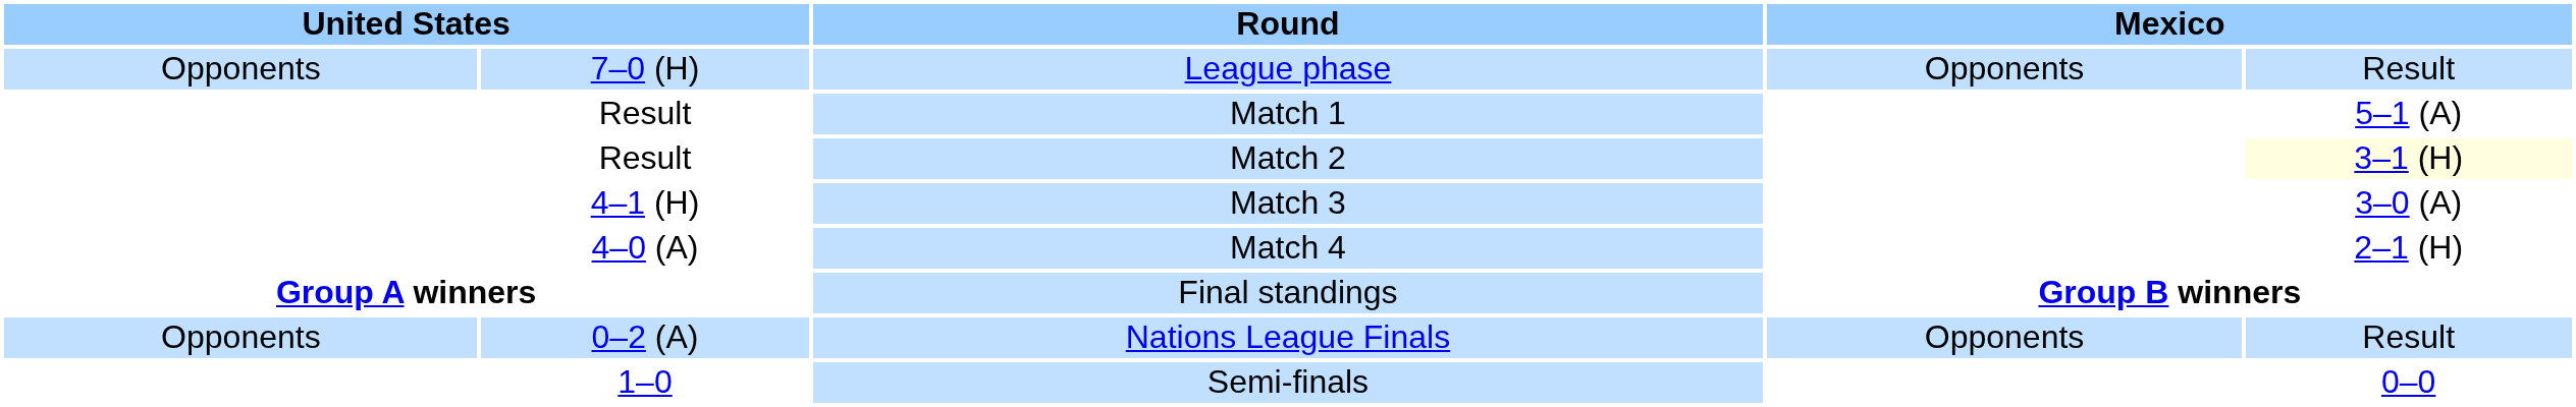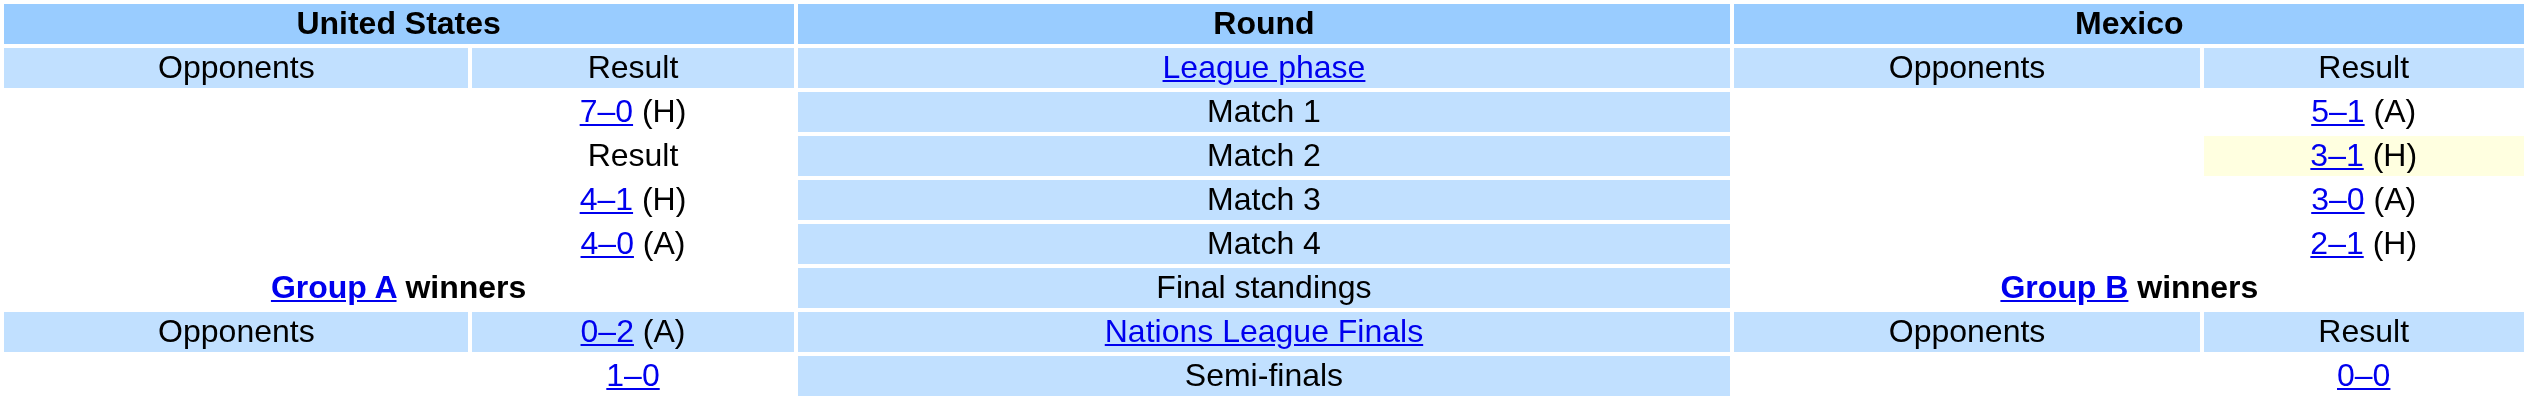 <table style="width:100%; text-align:center;">
 <tr style="vertical-align:top; background:#99CCFF;">
 <th colspan="2">United States</th>
 <th>Round</th>
 <th colspan="2">Mexico</th>
 </tr>
 <tr style="vertical-align:top; background:#C1E0FF;">
 <td>Opponents</td>
-<td><a href='#'>7–0</a> (H)</td>
+<td>Result</td>
 <td><a href='#'>League phase</a></td>
 <td>Opponents</td>
 <td>Result</td>
 </tr>
 <tr>
 <td style="text-align:left"></td>
-<td>Result</td>
+<td><a href='#'>7–0</a> (H)</td>
 <td style="background:#C1E0FF">Match 1</td>
 <td style="text-align:left"></td>
 <td><a href='#'>5–1</a> (A)</td>
 </tr>
 <tr>
 <td style="text-align:left"></td>
 <td>Result</td>
 <td style="background:#C1E0FF">Match 2</td>
 <td style="text-align:left"></td>
 <td style="background: lightyellow;"><a href='#'>3–1</a> (H)</td>
 </tr>
 <tr>
 <td style="text-align:left"></td>
 <td><a href='#'>4–1</a> (H)</td>
 <td style="background:#C1E0FF">Match 3</td>
 <td style="text-align:left"></td>
 <td><a href='#'>3–0</a> (A)</td>
 </tr>
 <tr>
 <td style="text-align:left"></td>
 <td><a href='#'>4–0</a> (A)</td>
 <td style="background:#C1E0FF">Match 4</td>
 <td style="text-align:left"></td>
 <td><a href='#'>2–1</a> (H)</td>
 </tr>
 <tr>
 <td colspan="2"><strong><a href='#'>Group A</a> winners</strong><br><div></div></td>
 <td style="background:#C1E0FF">Final standings</td>
 <td colspan="2"><strong><a href='#'>Group B</a> winners</strong><br><div></div></td>
 </tr>
 <tr style="vertical-align:top; background:#C1E0FF;">
 <td>Opponents</td>
 <td><a href='#'>0–2</a> (A)</td>
 <td><a href='#'>Nations League Finals</a></td>
 <td>Opponents</td>
 <td>Result</td>
 </tr>
 <tr>
 <td style="text-align:left"></td>
 <td><a href='#'>1–0</a></td>
 <td style="background:#C1E0FF">Semi-finals</td>
 <td style="text-align:left"></td>
 <td><a href='#'>0–0</a> </td>
 </tr>
 </table>
